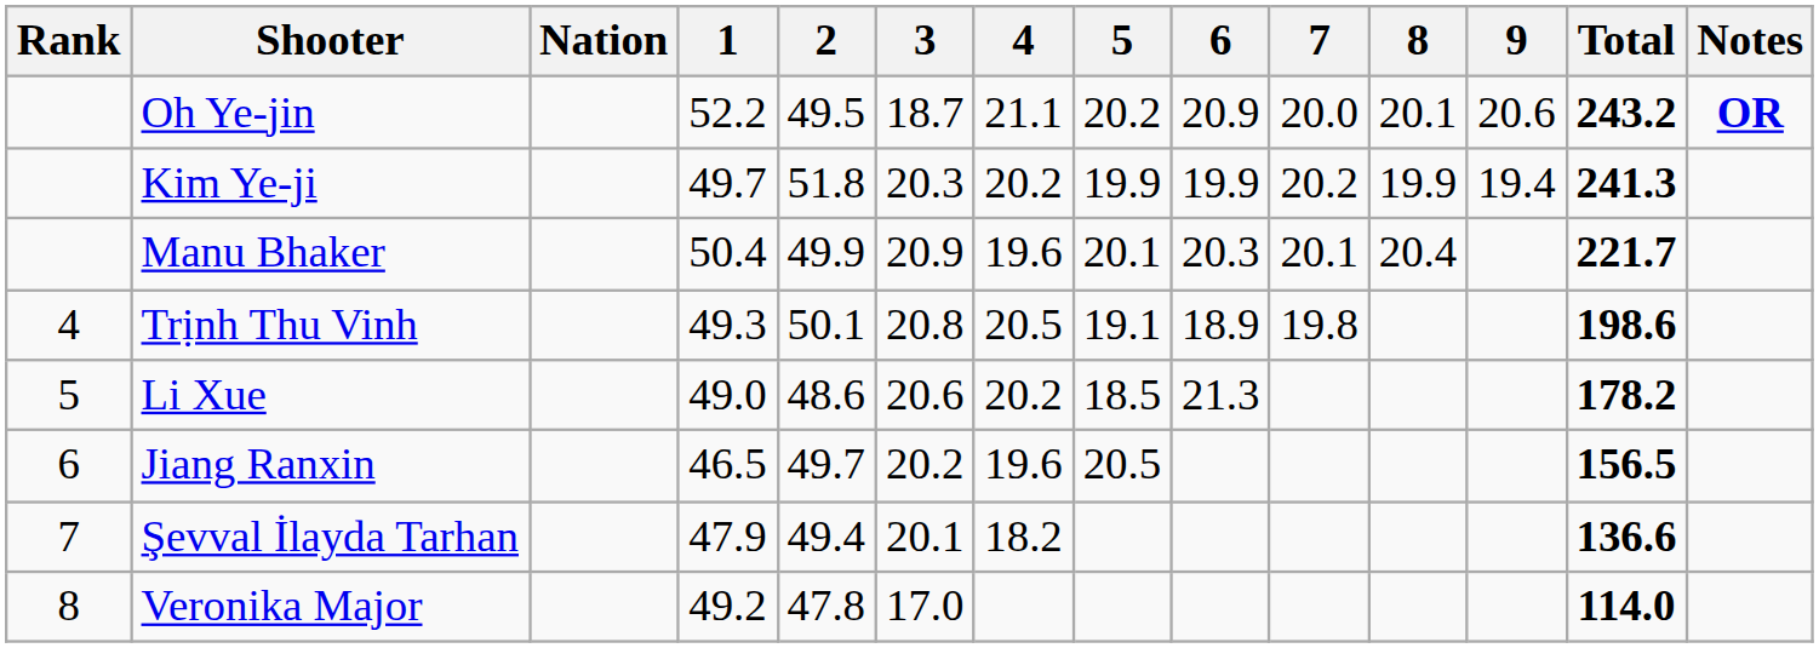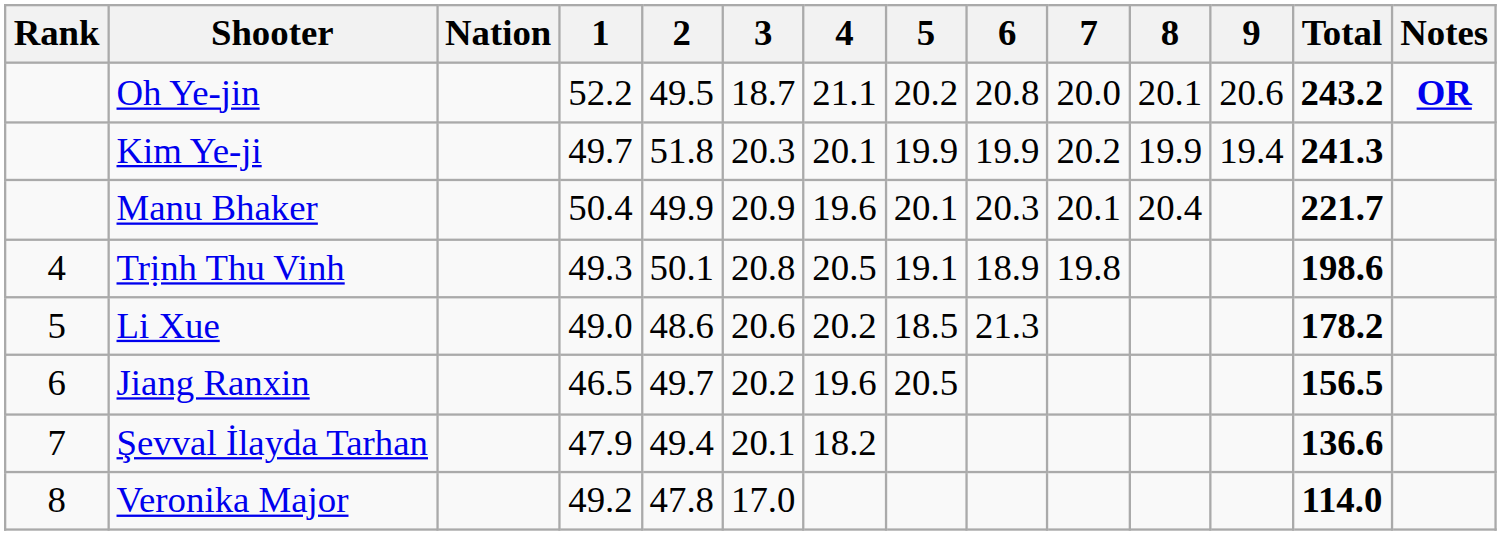 <table class="wikitable sortable" style="text-align:center">
 <tr>
 <th>Rank</th>
 <th>Shooter</th>
 <th>Nation</th>
 <th>1</th>
 <th>2</th>
 <th>3</th>
 <th>4</th>
 <th>5</th>
 <th>6</th>
 <th>7</th>
 <th>8</th>
 <th>9</th>
 <th>Total</th>
 <th>Notes</th>
 </tr>
 <tr>
 <td></td>
 <td align=left><a href='#'>Oh Ye-jin</a></td>
 <td align=left></td>
 <td>52.2</td>
 <td>49.5</td>
 <td>18.7</td>
 <td>21.1</td>
 <td>20.2</td>
-<td>20.9</td>
+<td>20.8</td>
 <td>20.0</td>
 <td>20.1</td>
 <td>20.6</td>
 <td><strong>243.2</strong></td>
 <td><strong><a href='#'>OR</a></strong></td>
 </tr>
 <tr>
 <td></td>
 <td align=left><a href='#'>Kim Ye-ji</a></td>
 <td align=left></td>
 <td>49.7</td>
 <td>51.8</td>
 <td>20.3</td>
-<td>20.2</td>
+<td>20.1</td>
 <td>19.9</td>
 <td>19.9</td>
 <td>20.2</td>
 <td>19.9</td>
 <td>19.4</td>
 <td><strong>241.3</strong></td>
 <td></td>
 </tr>
 <tr>
 <td></td>
 <td align=left><a href='#'>Manu Bhaker</a></td>
 <td align=left></td>
 <td>50.4</td>
 <td>49.9</td>
 <td>20.9</td>
 <td>19.6</td>
 <td>20.1</td>
 <td>20.3</td>
 <td>20.1</td>
 <td>20.4</td>
 <td></td>
 <td><strong>221.7</strong></td>
 <td></td>
 </tr>
 <tr>
 <td>4</td>
 <td align=left><a href='#'>Trịnh Thu Vinh</a></td>
 <td align=left></td>
 <td>49.3</td>
 <td>50.1</td>
 <td>20.8</td>
 <td>20.5</td>
 <td>19.1</td>
 <td>18.9</td>
 <td>19.8</td>
 <td></td>
 <td></td>
 <td><strong>198.6</strong></td>
 <td></td>
 </tr>
 <tr>
 <td>5</td>
 <td align=left><a href='#'>Li Xue</a></td>
 <td align=left></td>
 <td>49.0</td>
 <td>48.6</td>
 <td>20.6</td>
 <td>20.2</td>
 <td>18.5</td>
 <td>21.3</td>
 <td></td>
 <td></td>
 <td></td>
 <td><strong>178.2</strong></td>
 <td></td>
 </tr>
 <tr>
 <td>6</td>
 <td align=left><a href='#'>Jiang Ranxin</a></td>
 <td align=left></td>
 <td>46.5</td>
 <td>49.7</td>
 <td>20.2</td>
 <td>19.6</td>
 <td>20.5</td>
 <td></td>
 <td></td>
 <td></td>
 <td></td>
 <td><strong>156.5</strong></td>
 <td></td>
 </tr>
 <tr>
 <td>7</td>
 <td align=left><a href='#'>Şevval İlayda Tarhan</a></td>
 <td align=left></td>
 <td>47.9</td>
 <td>49.4</td>
 <td>20.1</td>
 <td>18.2</td>
 <td></td>
 <td></td>
 <td></td>
 <td></td>
 <td></td>
 <td><strong>136.6</strong></td>
 <td></td>
 </tr>
 <tr>
 <td>8</td>
 <td align=left><a href='#'>Veronika Major</a></td>
 <td align=left></td>
 <td>49.2</td>
 <td>47.8</td>
 <td>17.0</td>
 <td></td>
 <td></td>
 <td></td>
 <td></td>
 <td></td>
 <td></td>
 <td><strong>114.0</strong></td>
 <td></td>
 </tr>
 </table>
